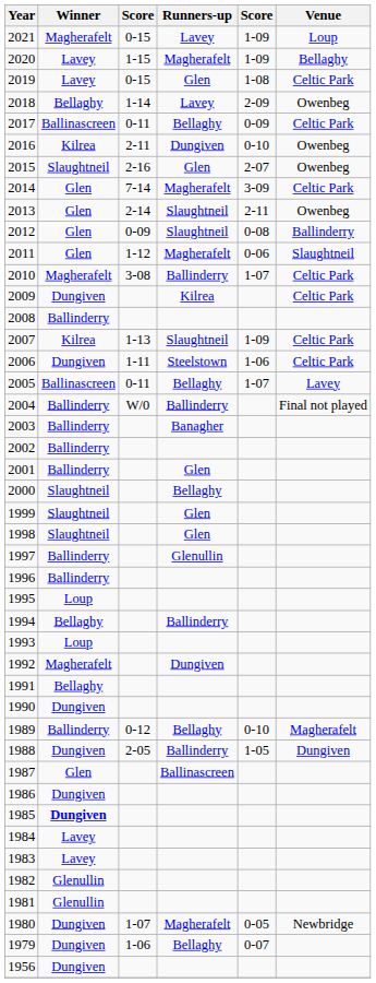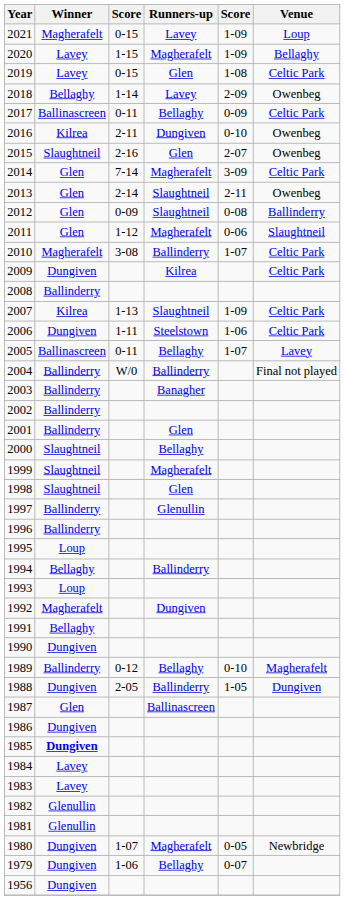 <table class="wikitable" style="text-align:center;">
 <tr>
 <th>Year</th>
 <th>Winner</th>
 <th>Score</th>
 <th>Runners-up</th>
 <th>Score</th>
 <th>Venue</th>
 </tr>
 <tr>
 <td align=center>2021</td>
 <td><a href='#'>Magherafelt</a></td>
 <td>0-15</td>
 <td><a href='#'>Lavey</a></td>
 <td>1-09</td>
 <td><a href='#'>Loup</a></td>
 </tr>
 <tr>
 <td align=center>2020</td>
 <td><a href='#'>Lavey</a></td>
 <td>1-15</td>
 <td><a href='#'>Magherafelt</a></td>
 <td>1-09</td>
 <td><a href='#'>Bellaghy</a></td>
 </tr>
 <tr>
 <td align=center>2019</td>
 <td><a href='#'>Lavey</a></td>
 <td>0-15</td>
 <td><a href='#'>Glen</a></td>
 <td>1-08</td>
 <td><a href='#'>Celtic Park</a></td>
 </tr>
 <tr>
 <td align=center>2018</td>
 <td><a href='#'>Bellaghy</a></td>
 <td>1-14</td>
 <td><a href='#'>Lavey</a></td>
 <td>2-09</td>
 <td>Owenbeg</td>
 </tr>
 <tr>
 <td align=center>2017</td>
 <td><a href='#'>Ballinascreen</a></td>
 <td>0-11</td>
 <td><a href='#'>Bellaghy</a></td>
 <td>0-09</td>
 <td><a href='#'>Celtic Park</a></td>
 </tr>
 <tr>
 <td align=center>2016</td>
 <td><a href='#'>Kilrea</a></td>
 <td>2-11</td>
 <td><a href='#'>Dungiven</a></td>
 <td>0-10</td>
 <td>Owenbeg</td>
 </tr>
 <tr>
 <td align=center>2015</td>
 <td><a href='#'>Slaughtneil</a></td>
 <td>2-16</td>
 <td><a href='#'>Glen</a></td>
 <td>2-07</td>
 <td>Owenbeg</td>
 </tr>
 <tr>
 <td align=center>2014</td>
 <td><a href='#'>Glen</a></td>
 <td>7-14</td>
 <td><a href='#'>Magherafelt</a></td>
 <td>3-09</td>
 <td><a href='#'>Celtic Park</a></td>
 </tr>
 <tr>
 <td align=center>2013</td>
 <td><a href='#'>Glen</a></td>
 <td>2-14</td>
 <td><a href='#'>Slaughtneil</a></td>
 <td>2-11</td>
 <td>Owenbeg</td>
 </tr>
 <tr>
 <td align=center>2012</td>
 <td><a href='#'>Glen</a></td>
 <td>0-09</td>
 <td><a href='#'>Slaughtneil</a></td>
 <td>0-08</td>
 <td><a href='#'>Ballinderry</a></td>
 </tr>
 <tr>
 <td align=center>2011</td>
 <td><a href='#'>Glen</a></td>
 <td>1-12</td>
 <td><a href='#'>Magherafelt</a></td>
 <td>0-06</td>
 <td><a href='#'>Slaughtneil</a></td>
 </tr>
 <tr>
 <td align=center>2010</td>
 <td><a href='#'>Magherafelt</a></td>
 <td>3-08</td>
 <td><a href='#'>Ballinderry</a></td>
 <td>1-07</td>
 <td><a href='#'>Celtic Park</a></td>
 </tr>
 <tr>
 <td align=center>2009</td>
 <td><a href='#'>Dungiven</a></td>
 <td></td>
 <td><a href='#'>Kilrea</a></td>
 <td></td>
 <td><a href='#'>Celtic Park</a></td>
 </tr>
 <tr>
 <td align=center>2008</td>
 <td><a href='#'>Ballinderry</a></td>
 <td></td>
 <td></td>
 <td></td>
 <td></td>
 </tr>
 <tr>
 <td align=center>2007</td>
 <td><a href='#'>Kilrea</a></td>
 <td>1-13</td>
 <td><a href='#'>Slaughtneil</a></td>
 <td>1-09</td>
 <td><a href='#'>Celtic Park</a></td>
 </tr>
 <tr>
 <td align=center>2006</td>
 <td><a href='#'>Dungiven</a></td>
 <td>1-11</td>
 <td><a href='#'>Steelstown</a></td>
 <td>1-06</td>
 <td><a href='#'>Celtic Park</a></td>
 </tr>
 <tr>
 <td align=center>2005</td>
 <td><a href='#'>Ballinascreen</a></td>
 <td>0-11</td>
 <td><a href='#'>Bellaghy</a></td>
 <td>1-07</td>
 <td><a href='#'>Lavey</a></td>
 </tr>
 <tr>
 <td align=center>2004</td>
 <td><a href='#'>Ballinderry</a></td>
 <td>W/0</td>
 <td><a href='#'>Ballinderry</a></td>
 <td></td>
 <td>Final not played</td>
 </tr>
 <tr>
 <td align=center>2003</td>
 <td><a href='#'>Ballinderry</a></td>
 <td></td>
 <td><a href='#'>Banagher</a></td>
 <td></td>
 <td></td>
 </tr>
 <tr>
 <td align=center>2002</td>
 <td><a href='#'>Ballinderry</a></td>
 <td></td>
 <td></td>
 <td></td>
 <td></td>
 </tr>
 <tr>
 <td align=center>2001</td>
 <td><a href='#'>Ballinderry</a></td>
 <td></td>
 <td><a href='#'>Glen</a></td>
 <td></td>
 <td></td>
 </tr>
 <tr>
 <td align=center>2000</td>
 <td><a href='#'>Slaughtneil</a></td>
 <td></td>
 <td><a href='#'>Bellaghy</a></td>
 <td></td>
 <td></td>
 </tr>
 <tr>
 <td align=center>1999</td>
 <td><a href='#'>Slaughtneil</a></td>
 <td></td>
-<td><a href='#'>Glen</a></td>
+<td><a href='#'>Magherafelt</a></td>
 <td></td>
 <td></td>
 </tr>
 <tr>
 <td align=center>1998</td>
 <td><a href='#'>Slaughtneil</a></td>
 <td></td>
 <td><a href='#'>Glen</a></td>
 <td></td>
 <td></td>
 </tr>
 <tr>
 <td align=center>1997</td>
 <td><a href='#'>Ballinderry</a></td>
 <td></td>
 <td><a href='#'>Glenullin</a></td>
 <td></td>
 <td></td>
 </tr>
 <tr>
 <td align=center>1996</td>
 <td><a href='#'>Ballinderry</a></td>
 <td></td>
 <td></td>
 <td></td>
 <td></td>
 </tr>
 <tr>
 <td align=center>1995</td>
 <td><a href='#'>Loup</a></td>
 <td></td>
 <td></td>
 <td></td>
 <td></td>
 </tr>
 <tr>
 <td align=center>1994</td>
 <td><a href='#'>Bellaghy</a></td>
 <td></td>
 <td><a href='#'>Ballinderry</a></td>
 <td></td>
 <td></td>
 </tr>
 <tr>
 <td align=center>1993</td>
 <td><a href='#'>Loup</a></td>
 <td></td>
 <td></td>
 <td></td>
 <td></td>
 </tr>
 <tr>
 <td align=center>1992</td>
 <td><a href='#'>Magherafelt</a></td>
 <td></td>
 <td><a href='#'>Dungiven</a></td>
 <td></td>
 <td></td>
 </tr>
 <tr>
 <td align=center>1991</td>
 <td><a href='#'>Bellaghy</a></td>
 <td></td>
 <td></td>
 <td></td>
 <td></td>
 </tr>
 <tr>
 <td align=center>1990</td>
 <td><a href='#'>Dungiven</a></td>
 <td></td>
 <td></td>
 <td></td>
 <td></td>
 </tr>
 <tr>
 <td align=center>1989</td>
 <td><a href='#'>Ballinderry</a></td>
 <td>0-12</td>
 <td><a href='#'>Bellaghy</a></td>
 <td>0-10</td>
 <td><a href='#'>Magherafelt</a></td>
 </tr>
 <tr>
 <td align=center>1988</td>
 <td><a href='#'>Dungiven</a></td>
 <td>2-05</td>
 <td><a href='#'>Ballinderry</a></td>
 <td>1-05</td>
 <td><a href='#'>Dungiven</a></td>
 </tr>
 <tr>
 <td align=center>1987</td>
 <td><a href='#'>Glen</a></td>
 <td></td>
 <td><a href='#'>Ballinascreen</a></td>
 <td></td>
 <td></td>
 </tr>
 <tr>
 <td align=center>1986</td>
 <td><a href='#'>Dungiven</a></td>
 <td></td>
 <td></td>
 <td></td>
 <td></td>
 </tr>
 <tr>
 <td align=center>1985</td>
 <td><strong><a href='#'>Dungiven</a></strong></td>
 <td></td>
 <td></td>
 <td></td>
 <td></td>
 </tr>
 <tr>
 <td align=center>1984</td>
 <td><a href='#'>Lavey</a></td>
 <td></td>
 <td></td>
 <td></td>
 <td></td>
 </tr>
 <tr>
 <td align=center>1983</td>
 <td><a href='#'>Lavey</a></td>
 <td></td>
 <td></td>
 <td></td>
 <td></td>
 </tr>
 <tr>
 <td align=center>1982</td>
 <td><a href='#'>Glenullin</a></td>
 <td></td>
 <td></td>
 <td></td>
 <td></td>
 </tr>
 <tr>
 <td align=center>1981</td>
 <td><a href='#'>Glenullin</a></td>
 <td></td>
 <td></td>
 <td></td>
 <td></td>
 </tr>
 <tr>
 <td align=center>1980</td>
 <td><a href='#'>Dungiven</a></td>
 <td>1-07</td>
 <td><a href='#'>Magherafelt</a></td>
 <td>0-05</td>
 <td>Newbridge</td>
 </tr>
 <tr>
 <td align=center>1979</td>
 <td><a href='#'>Dungiven</a></td>
 <td>1-06</td>
 <td><a href='#'>Bellaghy</a></td>
 <td>0-07</td>
 <td></td>
 </tr>
 <tr>
 <td align=center>1956</td>
 <td><a href='#'>Dungiven</a></td>
 <td></td>
 <td></td>
 <td></td>
 <td></td>
 </tr>
 <tr>
 </tr>
 </table>
